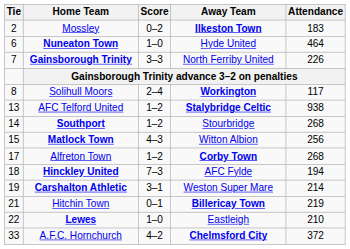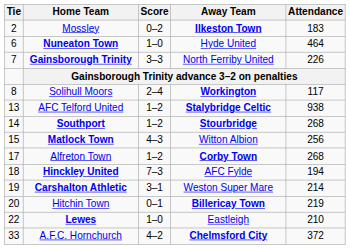 <table class="wikitable" style="text-align:center;">
 <tr>
 <th width=20>Tie</th>
 <th width=175>Home Team</th>
 <th width=20>Score</th>
 <th width=175>Away Team</th>
 <th width=20>Attendance</th>
 </tr>
 <tr>
 <td>2</td>
 <td><a href='#'>Mossley</a></td>
 <td>0–2</td>
 <td><strong><a href='#'>Ilkeston Town</a></strong></td>
 <td>183</td>
 </tr>
 <tr>
 <td>6</td>
 <td><strong><a href='#'>Nuneaton Town</a></strong></td>
 <td>1–0</td>
 <td><a href='#'>Hyde United</a></td>
 <td>464</td>
 </tr>
 <tr>
 <td>7</td>
 <td><strong><a href='#'>Gainsborough Trinity</a></strong></td>
 <td>3–3</td>
 <td><a href='#'>North Ferriby United</a></td>
 <td>226</td>
 </tr>
 <tr>
 <td></td>
 <th colspan=5>Gainsborough Trinity advance 3–2 on penalties</th>
 </tr>
 <tr>
 <td>8</td>
 <td><a href='#'>Solihull Moors</a></td>
 <td>2–4</td>
 <td><strong><a href='#'>Workington</a></strong></td>
 <td>117</td>
 </tr>
 <tr>
 <td>13</td>
 <td><a href='#'>AFC Telford United</a></td>
 <td>1–2</td>
 <td><strong><a href='#'>Stalybridge Celtic</a></strong></td>
 <td>938</td>
 </tr>
 <tr>
 <td>14</td>
 <td><strong><a href='#'>Southport</a></strong></td>
 <td>1–2</td>
-<td><a href='#'>Stourbridge</a></td>
+<td><strong><a href='#'>Stourbridge</a></strong></td>
 <td>268</td>
 </tr>
 <tr>
 <td>15</td>
 <td><strong><a href='#'>Matlock Town</a></strong></td>
 <td>4–3</td>
 <td><a href='#'>Witton Albion</a></td>
 <td>256</td>
 </tr>
 <tr>
 <td>17</td>
 <td><a href='#'>Alfreton Town</a></td>
 <td>1–2</td>
 <td><strong><a href='#'>Corby Town</a></strong></td>
 <td>268</td>
 </tr>
 <tr>
 <td>18</td>
 <td><strong><a href='#'>Hinckley United</a></strong></td>
 <td>7–3</td>
 <td><a href='#'>AFC Fylde</a></td>
 <td>194</td>
 </tr>
 <tr>
 <td>19</td>
 <td><strong><a href='#'>Carshalton Athletic</a></strong></td>
 <td>3–1</td>
 <td><a href='#'>Weston Super Mare</a></td>
 <td>214</td>
 </tr>
 <tr>
-<td>21</td>
+<td>20</td>
 <td><a href='#'>Hitchin Town</a></td>
 <td>0–1</td>
 <td><strong><a href='#'>Billericay Town</a></strong></td>
 <td>219</td>
 </tr>
 <tr>
 <td>22</td>
 <td><strong><a href='#'>Lewes</a></strong></td>
 <td>1–0</td>
 <td><a href='#'>Eastleigh</a></td>
 <td>210</td>
 </tr>
 <tr>
 <td>33</td>
 <td><a href='#'>A.F.C. Hornchurch</a></td>
 <td>4–2</td>
 <td><strong><a href='#'>Chelmsford City</a></strong></td>
 <td>372</td>
 </tr>
 </table>
